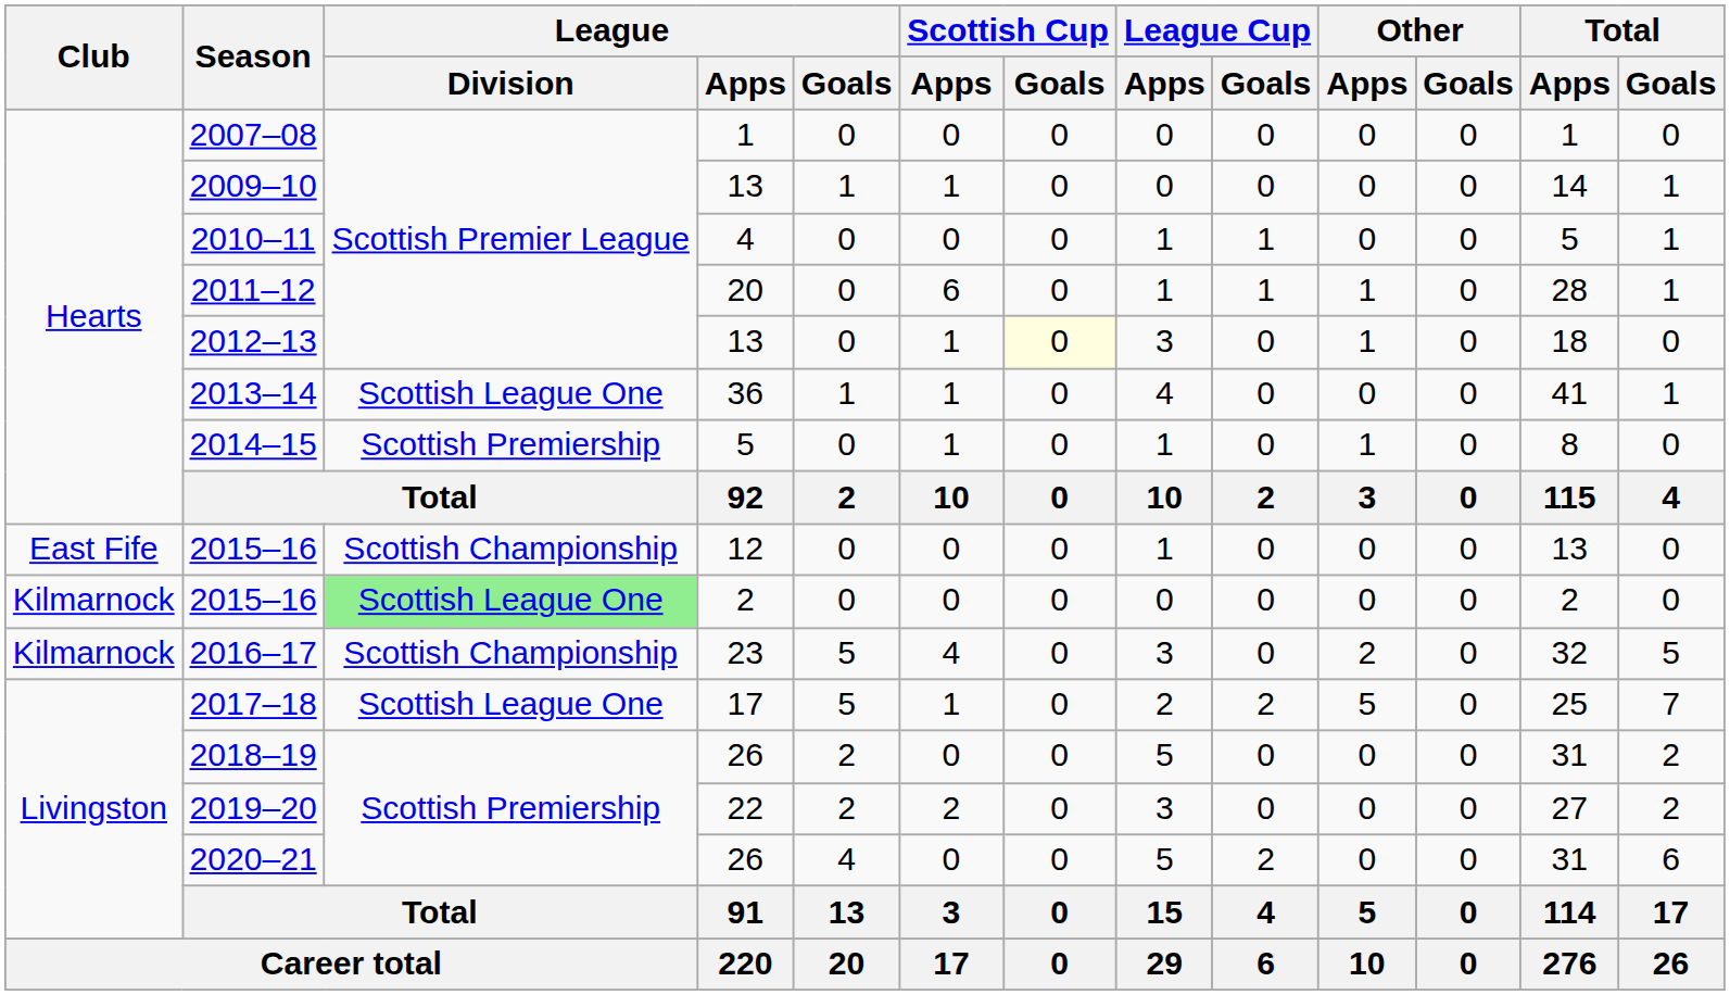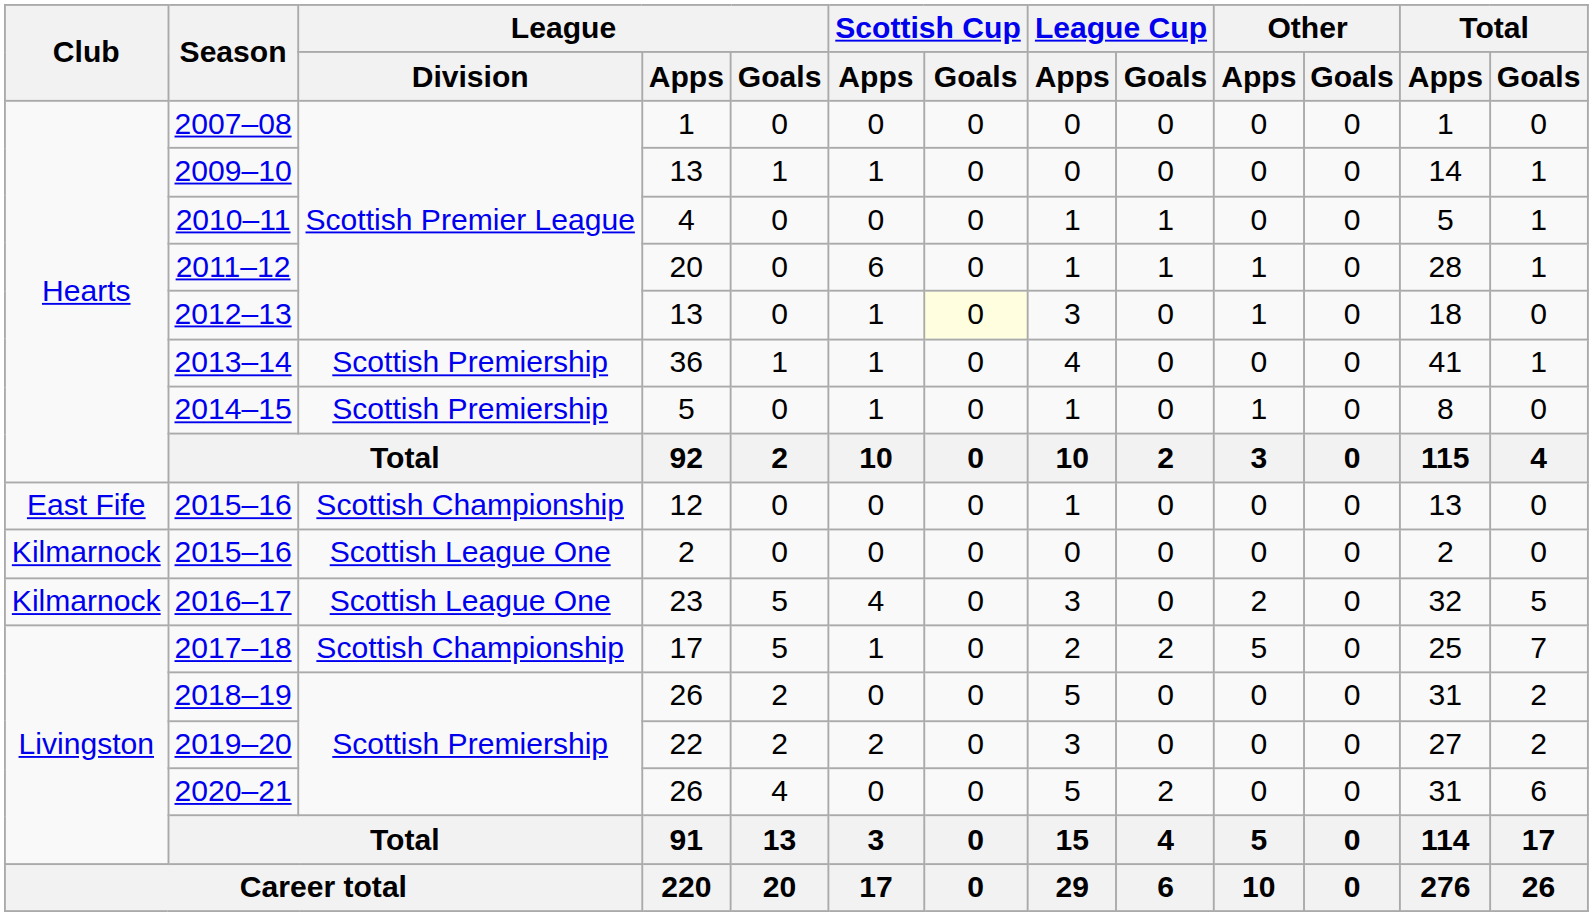 <table class="wikitable" style="text-align: center">
 <tr>
 <th rowspan="2">Club</th>
 <th rowspan="2">Season</th>
 <th colspan="3">League</th>
 <th colspan="2"><a href='#'>Scottish Cup</a></th>
 <th colspan="2"><a href='#'>League Cup</a></th>
 <th colspan="2">Other</th>
 <th colspan="2">Total</th>
 </tr>
 <tr>
 <th>Division</th>
 <th>Apps</th>
 <th>Goals</th>
 <th>Apps</th>
 <th>Goals</th>
 <th>Apps</th>
 <th>Goals</th>
 <th>Apps</th>
 <th>Goals</th>
 <th>Apps</th>
 <th>Goals</th>
 </tr>
 <tr>
 <td rowspan="8"><a href='#'>Hearts</a></td>
 <td><a href='#'>2007–08</a></td>
 <td rowspan="5"><a href='#'>Scottish Premier League</a></td>
 <td>1</td>
 <td>0</td>
 <td>0</td>
 <td>0</td>
 <td>0</td>
 <td>0</td>
 <td>0</td>
 <td>0</td>
 <td>1</td>
 <td>0</td>
 </tr>
 <tr>
 <td><a href='#'>2009–10</a></td>
 <td>13</td>
 <td>1</td>
 <td>1</td>
 <td>0</td>
 <td>0</td>
 <td>0</td>
 <td>0</td>
 <td>0</td>
 <td>14</td>
 <td>1</td>
 </tr>
 <tr>
 <td><a href='#'>2010–11</a></td>
 <td>4</td>
 <td>0</td>
 <td>0</td>
 <td>0</td>
 <td>1</td>
 <td>1</td>
 <td>0</td>
 <td>0</td>
 <td>5</td>
 <td>1</td>
 </tr>
 <tr>
 <td><a href='#'>2011–12</a></td>
 <td>20</td>
 <td>0</td>
 <td>6</td>
 <td>0</td>
 <td>1</td>
 <td>1</td>
 <td>1</td>
 <td>0</td>
 <td>28</td>
 <td>1</td>
 </tr>
 <tr>
 <td><a href='#'>2012–13</a></td>
 <td>13</td>
 <td>0</td>
 <td>1</td>
 <td style="background: lightyellow;">0</td>
 <td>3</td>
 <td>0</td>
 <td>1</td>
 <td>0</td>
 <td>18</td>
 <td>0</td>
 </tr>
 <tr>
 <td><a href='#'>2013–14</a></td>
-<td><a href='#'>Scottish League One</a></td>
+<td><a href='#'>Scottish Premiership</a></td>
 <td>36</td>
 <td>1</td>
 <td>1</td>
 <td>0</td>
 <td>4</td>
 <td>0</td>
 <td>0</td>
 <td>0</td>
 <td>41</td>
 <td>1</td>
 </tr>
 <tr>
 <td><a href='#'>2014–15</a></td>
 <td><a href='#'>Scottish Premiership</a></td>
 <td>5</td>
 <td>0</td>
 <td>1</td>
 <td>0</td>
 <td>1</td>
 <td>0</td>
 <td>1</td>
 <td>0</td>
 <td>8</td>
 <td>0</td>
 </tr>
 <tr>
 <th colspan="2">Total</th>
 <th>92</th>
 <th>2</th>
 <th>10</th>
 <th>0</th>
 <th>10</th>
 <th>2</th>
 <th>3</th>
 <th>0</th>
 <th>115</th>
 <th>4</th>
 </tr>
 <tr>
 <td><a href='#'>East Fife</a></td>
 <td><a href='#'>2015–16</a></td>
 <td><a href='#'>Scottish Championship</a></td>
 <td>12</td>
 <td>0</td>
 <td>0</td>
 <td>0</td>
 <td>1</td>
 <td>0</td>
 <td>0</td>
 <td>0</td>
 <td>13</td>
 <td>0</td>
 </tr>
 <tr>
 <td><a href='#'>Kilmarnock</a></td>
 <td><a href='#'>2015–16</a></td>
-<td style="background: lightgreen;"><a href='#'>Scottish League One</a></td>
+<td><a href='#'>Scottish League One</a></td>
 <td>2</td>
 <td>0</td>
 <td>0</td>
 <td>0</td>
 <td>0</td>
 <td>0</td>
 <td>0</td>
 <td>0</td>
 <td>2</td>
 <td>0</td>
 </tr>
 <tr>
 <td><a href='#'>Kilmarnock</a></td>
 <td><a href='#'>2016–17</a></td>
-<td><a href='#'>Scottish Championship</a></td>
+<td><a href='#'>Scottish League One</a></td>
 <td>23</td>
 <td>5</td>
 <td>4</td>
 <td>0</td>
 <td>3</td>
 <td>0</td>
 <td>2</td>
 <td>0</td>
 <td>32</td>
 <td>5</td>
 </tr>
 <tr>
 <td rowspan=5><a href='#'>Livingston</a></td>
 <td><a href='#'>2017–18</a></td>
-<td><a href='#'>Scottish League One</a></td>
+<td><a href='#'>Scottish Championship</a></td>
 <td>17</td>
 <td>5</td>
 <td>1</td>
 <td>0</td>
 <td>2</td>
 <td>2</td>
 <td>5</td>
 <td>0</td>
 <td>25</td>
 <td>7</td>
 </tr>
 <tr>
 <td><a href='#'>2018–19</a></td>
 <td rowspan=3><a href='#'>Scottish Premiership</a></td>
 <td>26</td>
 <td>2</td>
 <td>0</td>
 <td>0</td>
 <td>5</td>
 <td>0</td>
 <td>0</td>
 <td>0</td>
 <td>31</td>
 <td>2</td>
 </tr>
 <tr>
 <td><a href='#'>2019–20</a></td>
 <td>22</td>
 <td>2</td>
 <td>2</td>
 <td>0</td>
 <td>3</td>
 <td>0</td>
 <td>0</td>
 <td>0</td>
 <td>27</td>
 <td>2</td>
 </tr>
 <tr>
 <td><a href='#'>2020–21</a></td>
 <td>26</td>
 <td>4</td>
 <td>0</td>
 <td>0</td>
 <td>5</td>
 <td>2</td>
 <td>0</td>
 <td>0</td>
 <td>31</td>
 <td>6</td>
 </tr>
 <tr>
 <th colspan=2>Total</th>
 <th>91</th>
 <th>13</th>
 <th>3</th>
 <th>0</th>
 <th>15</th>
 <th>4</th>
 <th>5</th>
 <th>0</th>
 <th>114</th>
 <th>17</th>
 </tr>
 <tr>
 <th colspan="3">Career total</th>
 <th>220</th>
 <th>20</th>
 <th>17</th>
 <th>0</th>
 <th>29</th>
 <th>6</th>
 <th>10</th>
 <th>0</th>
 <th>276</th>
 <th>26</th>
 </tr>
 </table>
